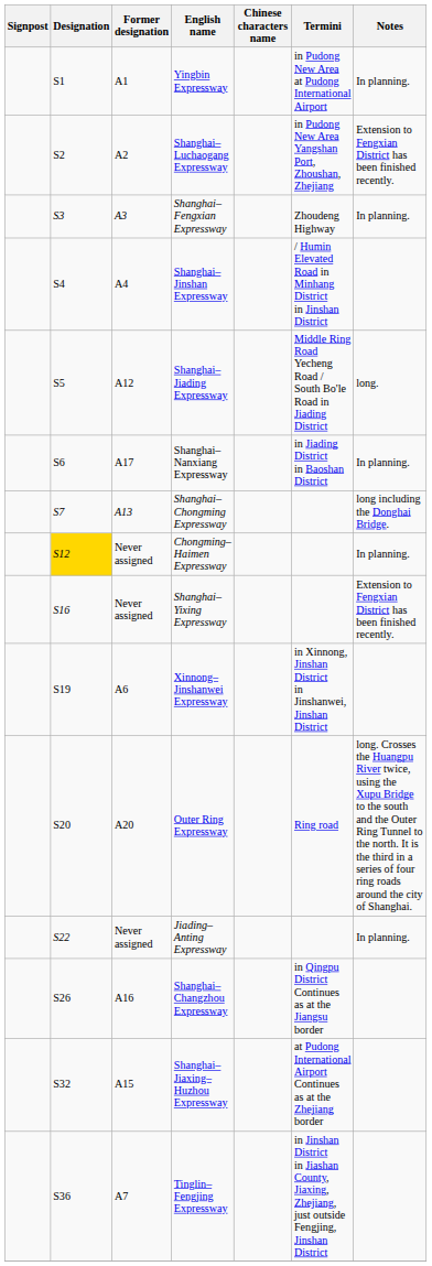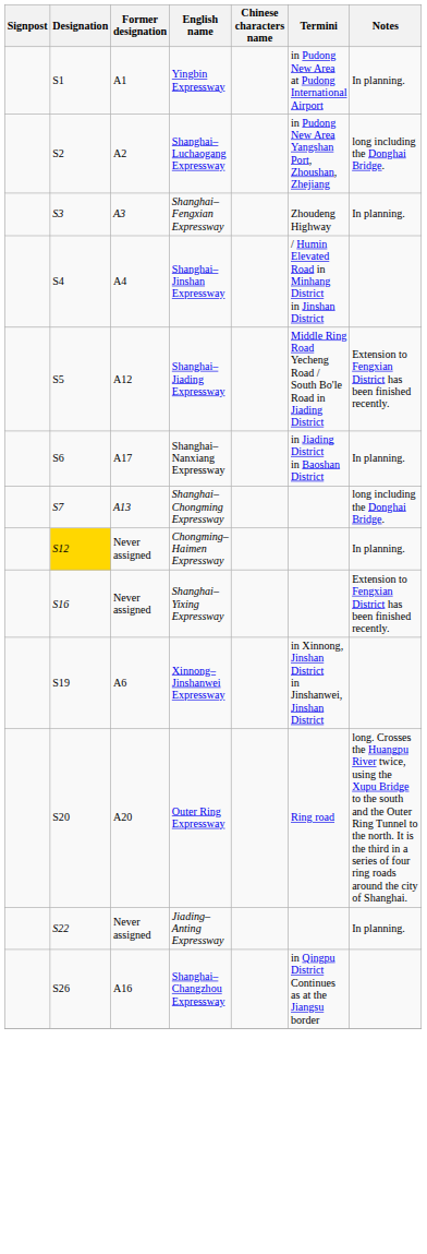 <table class="wikitable">
 <tr>
 <th>Signpost</th>
 <th>Designation</th>
 <th>Former designation</th>
 <th>English name</th>
 <th scope="col" width="100">Chinese characters name</th>
 <th>Termini</th>
 <th scope="col" width="300">Notes</th>
 </tr>
 <tr>
 <td></td>
 <td>S1</td>
 <td>A1</td>
 <td><a href='#'>Yingbin Expressway</a></td>
 <td></td>
 <td> in <a href='#'>Pudong New Area</a><br> at <a href='#'>Pudong International Airport</a></td>
 <td>In planning.</td>
 </tr>
 <tr>
 <td></td>
 <td>S2</td>
 <td>A2</td>
 <td><a href='#'>Shanghai–Luchaogang Expressway</a></td>
 <td></td>
 <td> in <a href='#'>Pudong New Area</a><br><a href='#'>Yangshan Port</a>, <a href='#'>Zhoushan</a>, <a href='#'>Zhejiang</a></td>
-<td>Extension to <a href='#'>Fengxian District</a> has been finished recently.</td>
+<td> long including the <a href='#'>Donghai Bridge</a>.</td>
 </tr>
 <tr>
 <td></td>
 <td><em>S3</em></td>
 <td><em>A3</em></td>
 <td><em>Shanghai–Fengxian Expressway</em></td>
 <td></td>
 <td><br>Zhoudeng Highway</td>
 <td>In planning.</td>
 </tr>
 <tr>
 <td></td>
 <td>S4</td>
 <td>A4</td>
 <td><a href='#'>Shanghai–Jinshan Expressway</a></td>
 <td></td>
 <td> / <a href='#'>Humin Elevated Road</a> in <a href='#'>Minhang District</a><br> in <a href='#'>Jinshan District</a></td>
 <td></td>
 </tr>
 <tr>
 <td></td>
 <td>S5</td>
 <td>A12</td>
 <td><a href='#'>Shanghai–Jiading Expressway</a></td>
 <td></td>
 <td><a href='#'>Middle Ring Road</a><br>Yecheng Road / South Bo'le Road in <a href='#'>Jiading District</a></td>
-<td> long.</td>
+<td>Extension to <a href='#'>Fengxian District</a> has been finished recently.</td>
 </tr>
 <tr>
 <td></td>
 <td>S6</td>
 <td>A17</td>
 <td>Shanghai–Nanxiang Expressway</td>
 <td></td>
 <td> in <a href='#'>Jiading District</a><br> in <a href='#'>Baoshan District</a></td>
 <td>In planning.</td>
 </tr>
 <tr>
 <td></td>
 <td><em>S7</em></td>
 <td><em>A13</em></td>
 <td><em>Shanghai–Chongming Expressway</em></td>
 <td></td>
 <td></td>
 <td> long including the <a href='#'>Donghai Bridge</a>.</td>
 </tr>
 <tr>
 <td></td>
 <td style="background: gold;"><em>S12</em></td>
 <td>Never assigned</td>
 <td><em>Chongming–Haimen Expressway</em></td>
 <td></td>
 <td></td>
 <td>In planning.</td>
 </tr>
 <tr>
 <td></td>
 <td><em>S16</em></td>
 <td>Never assigned</td>
 <td><em>Shanghai–Yixing Expressway</em></td>
 <td></td>
 <td></td>
 <td>Extension to <a href='#'>Fengxian District</a> has been finished recently.</td>
 </tr>
 <tr>
 <td></td>
 <td>S19</td>
 <td>A6</td>
 <td><a href='#'>Xinnong–Jinshanwei Expressway</a></td>
 <td></td>
 <td> in Xinnong, <a href='#'>Jinshan District</a><br> in Jinshanwei, <a href='#'>Jinshan District</a></td>
 <td></td>
 </tr>
 <tr>
 <td></td>
 <td>S20</td>
 <td>A20</td>
 <td><a href='#'>Outer Ring Expressway</a></td>
 <td></td>
 <td><a href='#'>Ring road</a></td>
 <td> long. Crosses the <a href='#'>Huangpu River</a> twice, using the <a href='#'>Xupu Bridge</a> to the south and the Outer Ring Tunnel to the north. It is the third in a series of four ring roads around the city of Shanghai.</td>
 </tr>
 <tr>
 <td></td>
 <td><em>S22</em></td>
 <td>Never assigned</td>
 <td><em>Jiading–Anting Expressway</em></td>
 <td></td>
 <td></td>
 <td>In planning.</td>
 </tr>
 <tr>
 <td></td>
 <td>S26</td>
 <td>A16</td>
 <td><a href='#'>Shanghai–Changzhou Expressway</a></td>
 <td></td>
 <td> in <a href='#'>Qingpu District</a><br>Continues as  at the <a href='#'>Jiangsu</a> border</td>
 <td></td>
 </tr>
 <tr>
-<td></td>
-<td>S32</td>
-<td>A15</td>
-<td><a href='#'>Shanghai–Jiaxing–Huzhou Expressway</a></td>
-<td></td>
-<td> at <a href='#'>Pudong International Airport</a><br>Continues as  at the <a href='#'>Zhejiang</a> border</td>
-<td></td>
-</tr>
-<tr>
-<td></td>
-<td>S36</td>
-<td>A7</td>
-<td><a href='#'>Tinglin–Fengjing Expressway</a></td>
-<td></td>
-<td> in <a href='#'>Jinshan District</a><br> in <a href='#'>Jiashan County</a>, <a href='#'>Jiaxing</a>, <a href='#'>Zhejiang</a>, just outside Fengjing, <a href='#'>Jinshan District</a></td>
-<td></td>
-</tr>
-<tr>
 </tr>
 </table>
